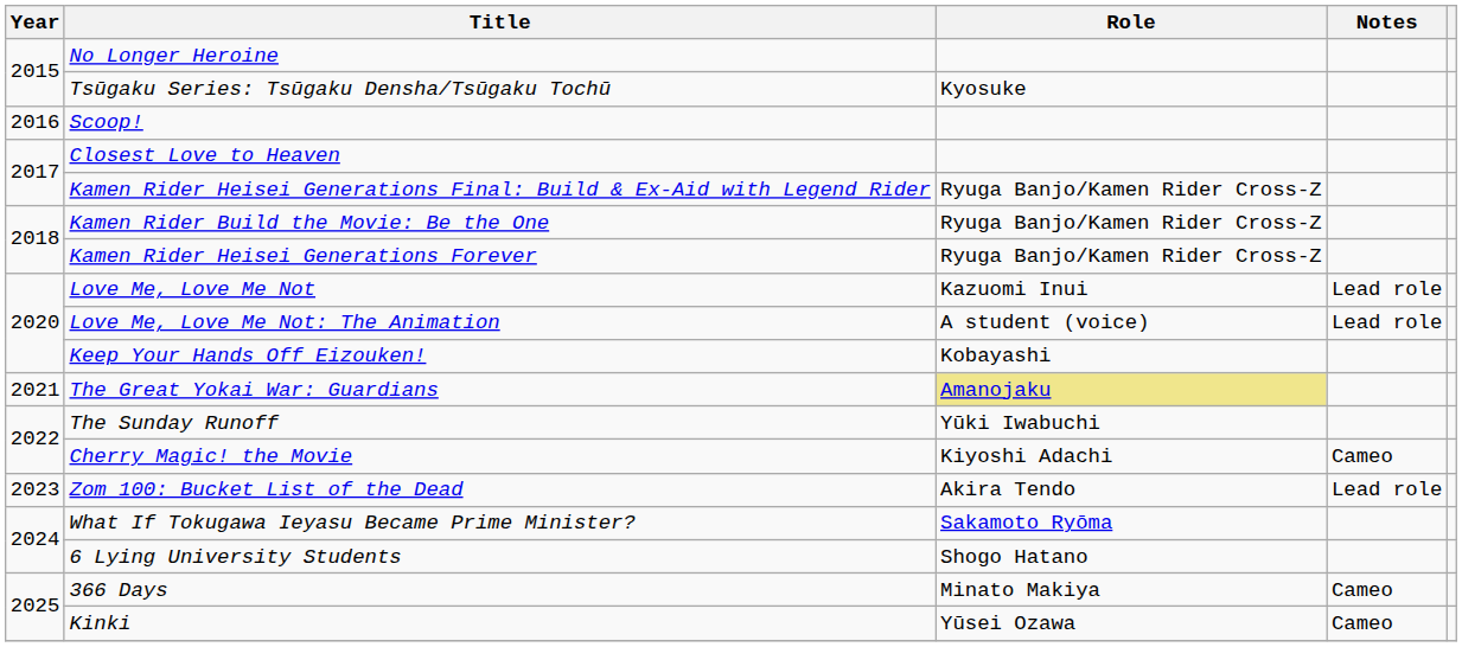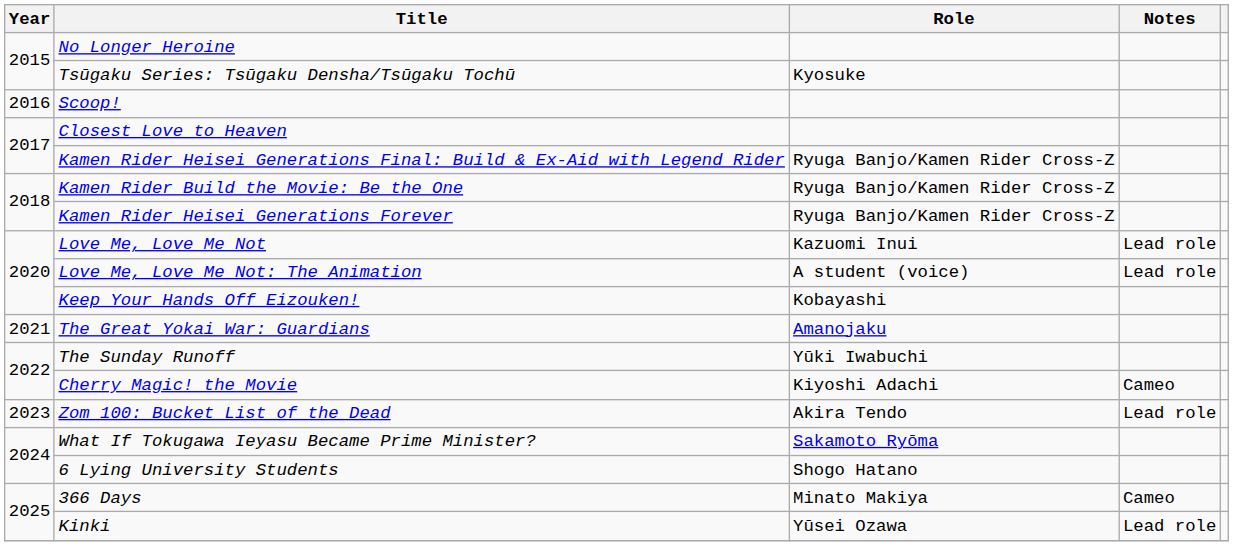 <table class="wikitable">
 <tr>
 <th>Year</th>
 <th>Title</th>
 <th>Role</th>
 <th>Notes</th>
 <th></th>
 </tr>
 <tr>
 <td rowspan="2">2015</td>
 <td><em><a href='#'>No Longer Heroine</a></em></td>
 <td></td>
 <td></td>
 <td></td>
 </tr>
 <tr>
 <td><em>Tsūgaku Series: Tsūgaku Densha/Tsūgaku Tochū</em></td>
 <td>Kyosuke</td>
 <td></td>
 <td></td>
 </tr>
 <tr>
 <td>2016</td>
 <td><em><a href='#'>Scoop!</a></em></td>
 <td></td>
 <td></td>
 <td></td>
 </tr>
 <tr>
 <td rowspan=2>2017</td>
 <td><em><a href='#'>Closest Love to Heaven</a></em></td>
 <td></td>
 <td></td>
 <td></td>
 </tr>
 <tr>
 <td><em><a href='#'>Kamen Rider Heisei Generations Final: Build & Ex-Aid with Legend Rider</a></em></td>
 <td>Ryuga Banjo/Kamen Rider Cross-Z</td>
 <td></td>
 <td></td>
 </tr>
 <tr>
 <td rowspan=2>2018</td>
 <td><em><a href='#'>Kamen Rider Build the Movie: Be the One</a></em></td>
 <td>Ryuga Banjo/Kamen Rider Cross-Z</td>
 <td></td>
 <td></td>
 </tr>
 <tr>
 <td><em><a href='#'>Kamen Rider Heisei Generations Forever</a></em></td>
 <td>Ryuga Banjo/Kamen Rider Cross-Z</td>
 <td></td>
 <td></td>
 </tr>
 <tr>
 <td rowspan=3>2020</td>
 <td><em><a href='#'>Love Me, Love Me Not</a></em></td>
 <td>Kazuomi Inui</td>
 <td>Lead role</td>
 <td></td>
 </tr>
 <tr>
 <td><em><a href='#'>Love Me, Love Me Not: The Animation</a></em></td>
 <td>A student (voice)</td>
 <td>Lead role</td>
 <td></td>
 </tr>
 <tr>
 <td><em><a href='#'>Keep Your Hands Off Eizouken!</a></em></td>
 <td>Kobayashi</td>
 <td></td>
 <td></td>
 </tr>
 <tr>
 <td>2021</td>
 <td><em><a href='#'>The Great Yokai War: Guardians</a></em></td>
-<td style="background: khaki;"><a href='#'>Amanojaku</a></td>
+<td><a href='#'>Amanojaku</a></td>
 <td></td>
 <td></td>
 </tr>
 <tr>
 <td rowspan=2>2022</td>
 <td><em>The Sunday Runoff</em></td>
 <td>Yūki Iwabuchi</td>
 <td></td>
 <td></td>
 </tr>
 <tr>
 <td><em><a href='#'>Cherry Magic! the Movie</a></em></td>
 <td>Kiyoshi Adachi</td>
 <td>Cameo</td>
 <td></td>
 </tr>
 <tr>
 <td>2023</td>
 <td><em><a href='#'>Zom 100: Bucket List of the Dead</a></em></td>
 <td>Akira Tendo</td>
 <td>Lead role</td>
 <td></td>
 </tr>
 <tr>
 <td rowspan=2>2024</td>
 <td><em>What If Tokugawa Ieyasu Became Prime Minister?</em></td>
 <td><a href='#'>Sakamoto Ryōma</a></td>
 <td></td>
 <td></td>
 </tr>
 <tr>
 <td><em>6 Lying University Students</em></td>
 <td>Shogo Hatano</td>
 <td></td>
 <td></td>
 </tr>
 <tr>
 <td rowspan=2>2025</td>
 <td><em>366 Days</em></td>
 <td>Minato Makiya</td>
 <td>Cameo</td>
 <td></td>
 </tr>
 <tr>
 <td><em>Kinki</em></td>
 <td>Yūsei Ozawa</td>
-<td>Cameo</td>
+<td>Lead role</td>
 <td></td>
 </tr>
 <tr>
 </tr>
 </table>
